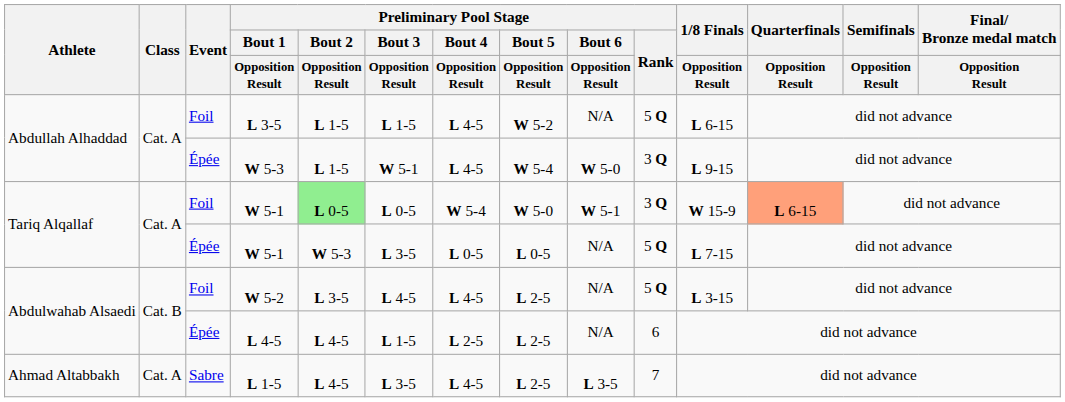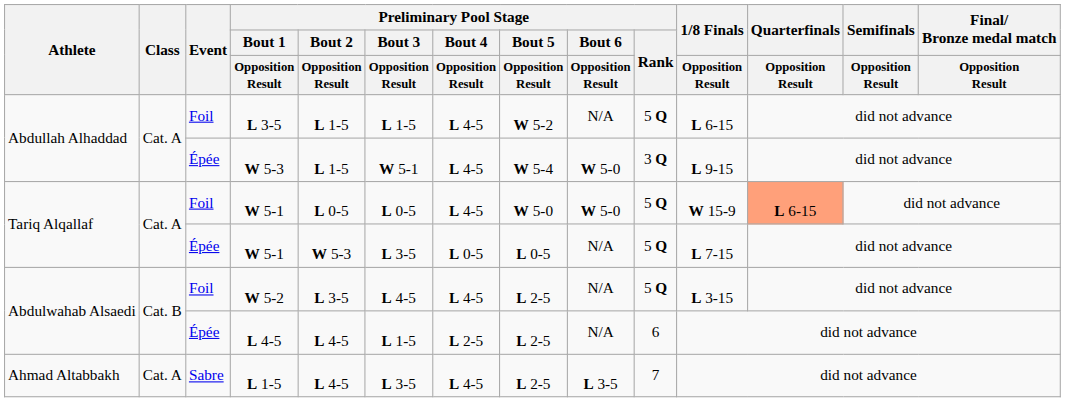 <table class=wikitable style="font-size:90%">
 <tr>
 <th rowspan="3">Athlete</th>
 <th rowspan="3">Class</th>
 <th rowspan="3">Event</th>
 <th colspan="7">Preliminary Pool Stage</th>
 <th rowspan="2">1/8 Finals</th>
 <th rowspan="2">Quarterfinals</th>
 <th rowspan="2">Semifinals</th>
 <th rowspan="2">Final/<br>Bronze medal match</th>
 </tr>
 <tr>
 <th>Bout 1</th>
 <th>Bout 2</th>
 <th>Bout 3</th>
 <th>Bout 4</th>
 <th>Bout 5</th>
 <th>Bout 6</th>
 <th rowspan="2">Rank</th>
 </tr>
 <tr>
 <th style="line-height:1em"><small>Opposition<br>Result</small></th>
 <th style="line-height:1em"><small>Opposition<br>Result</small></th>
 <th style="line-height:1em"><small>Opposition<br>Result</small></th>
 <th style="line-height:1em"><small>Opposition<br>Result</small></th>
 <th style="line-height:1em"><small>Opposition<br>Result</small></th>
 <th style="line-height:1em"><small>Opposition<br>Result</small></th>
 <th style="line-height:1em"><small>Opposition<br>Result</small></th>
 <th style="line-height:1em"><small>Opposition<br>Result</small></th>
 <th style="line-height:1em"><small>Opposition<br>Result</small></th>
 <th style="line-height:1em"><small>Opposition<br>Result</small></th>
 </tr>
 <tr>
 <td rowspan="2">Abdullah Alhaddad</td>
 <td rowspan="2" align=center>Cat. A</td>
 <td><a href='#'>Foil</a></td>
 <td align="center"><br><strong>L</strong> 3-5</td>
 <td align="center"><br><strong>L</strong> 1-5</td>
 <td align="center"><br><strong>L</strong> 1-5</td>
 <td align="center"><br><strong>L</strong> 4-5</td>
 <td align="center"><br><strong>W</strong> 5-2</td>
 <td align="center">N/A</td>
 <td align="center">5 <strong>Q</strong></td>
 <td align="center"><br><strong>L</strong> 6-15</td>
 <td align="center" colspan="3">did not advance</td>
 </tr>
 <tr>
 <td><a href='#'>Épée</a></td>
 <td align="center"><br><strong>W</strong> 5-3</td>
 <td align="center"><br><strong>L</strong> 1-5</td>
 <td align="center"><br><strong>W</strong> 5-1</td>
 <td align="center"><br><strong>L</strong> 4-5</td>
 <td align="center"><br><strong>W</strong> 5-4</td>
 <td align="center"><br><strong>W</strong> 5-0</td>
 <td align="center">3 <strong>Q</strong></td>
 <td align="center"><br><strong>L</strong> 9-15</td>
 <td align="center" colspan="3">did not advance</td>
 </tr>
 <tr>
 <td rowspan="2">Tariq Alqallaf</td>
 <td rowspan="2" align=center>Cat. A</td>
 <td><a href='#'>Foil</a></td>
 <td align="center"><br><strong>W</strong> 5-1</td>
-<td align="center" style="background: lightgreen;"><br><strong>L</strong> 0-5</td>
 <td align="center"><br><strong>L</strong> 0-5</td>
-<td align="center"><br><strong>W</strong> 5-4</td>
+<td align="center"><br><strong>L</strong> 0-5</td>
+<td align="center"><br><strong>L</strong> 4-5</td>
 <td align="center"><br><strong>W</strong> 5-0</td>
-<td align="center"><br><strong>W</strong> 5-1</td>
-<td align="center">3 <strong>Q</strong></td>
+<td align="center"><br><strong>W</strong> 5-0</td>
+<td align="center">5 <strong>Q</strong></td>
 <td align="center"><br><strong>W</strong> 15-9</td>
 <td align="center" style="background: lightsalmon;"><br><strong>L</strong> 6-15</td>
 <td align="center" colspan="2">did not advance</td>
 </tr>
 <tr>
 <td><a href='#'>Épée</a></td>
 <td align="center"><br><strong>W</strong> 5-1</td>
 <td align="center"><br><strong>W</strong> 5-3</td>
 <td align="center"><br><strong>L</strong> 3-5</td>
 <td align="center"><br><strong>L</strong> 0-5</td>
 <td align="center"><br><strong>L</strong> 0-5</td>
 <td align="center">N/A</td>
 <td align="center">5 <strong>Q</strong></td>
 <td align="center"><br><strong>L</strong> 7-15</td>
 <td align="center" colspan="3">did not advance</td>
 </tr>
 <tr>
 <td rowspan="2">Abdulwahab Alsaedi</td>
 <td rowspan="2" align=center>Cat. B</td>
 <td><a href='#'>Foil</a></td>
 <td align="center"><br><strong>W</strong> 5-2</td>
 <td align="center"><br><strong>L</strong> 3-5</td>
 <td align="center"><br><strong>L</strong> 4-5</td>
 <td align="center"><br><strong>L</strong> 4-5</td>
 <td align="center"><br><strong>L</strong> 2-5</td>
 <td align="center">N/A</td>
 <td align="center">5 <strong>Q</strong></td>
 <td align="center"><br><strong>L</strong> 3-15</td>
 <td align="center" colspan="3">did not advance</td>
 </tr>
 <tr>
 <td><a href='#'>Épée</a></td>
 <td align="center"><br><strong>L</strong> 4-5</td>
 <td align="center"><br><strong>L</strong> 4-5</td>
 <td align="center"><br><strong>L</strong> 1-5</td>
 <td align="center"><br><strong>L</strong> 2-5</td>
 <td align="center"><br><strong>L</strong> 2-5</td>
 <td align="center">N/A</td>
 <td align="center">6</td>
 <td align="center" colspan="4">did not advance</td>
 </tr>
 <tr>
 <td rowspan="2">Ahmad Altabbakh</td>
 <td rowspan="2" align=center>Cat. A</td>
 <td><a href='#'>Sabre</a></td>
 <td align="center"><br><strong>L</strong> 1-5</td>
 <td align="center"><br><strong>L</strong> 4-5</td>
 <td align="center"><br><strong>L</strong> 3-5</td>
 <td align="center"><br><strong>L</strong> 4-5</td>
 <td align="center"><br><strong>L</strong> 2-5</td>
 <td align="center"><br><strong>L</strong> 3-5</td>
 <td align="center">7</td>
 <td align="center" colspan="4">did not advance</td>
 </tr>
 </table>
